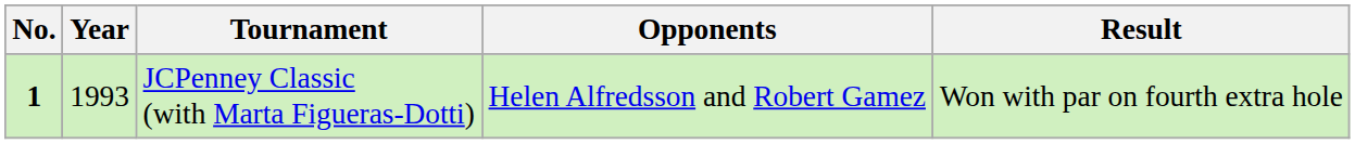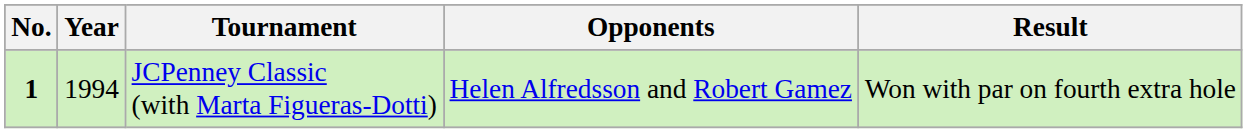 <table class="wikitable" style="font-size:95%;">
 <tr>
 <th>No.</th>
 <th>Year</th>
 <th>Tournament</th>
 <th>Opponents</th>
 <th>Result</th>
 </tr>
 <tr style="background:#D0F0C0;">
 <td align=center><strong>1</strong></td>
-<td>1993</td>
+<td>1994</td>
 <td><a href='#'>JCPenney Classic</a><br>(with  <a href='#'>Marta Figueras-Dotti</a>)</td>
 <td> <a href='#'>Helen Alfredsson</a> and  <a href='#'>Robert Gamez</a></td>
 <td>Won with par on fourth extra hole</td>
 </tr>
 </table>
